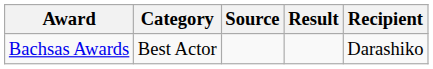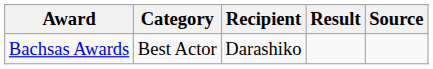 <table class="wikitable plainrowheaders sortable">
 <tr>
 <th scope="col">Award</th>
 <th scope="col">Category</th>
+<th scope="col">Recipient</th>
+<th scope="col">Result</th>
 <th scope="col">Source</th>
-<th scope="col">Result</th>
-<th scope="col">Recipient</th>
 </tr>
 <tr>
 <td><a href='#'>Bachsas Awards</a></td>
 <td>Best Actor</td>
+<td>Darashiko</td>
 <td></td>
 <td></td>
-<td>Darashiko</td>
 </tr>
 </table>
